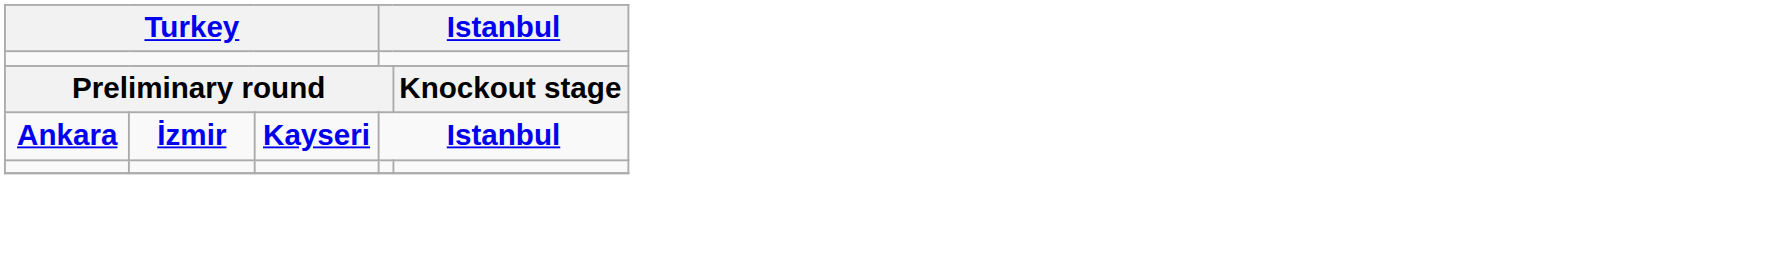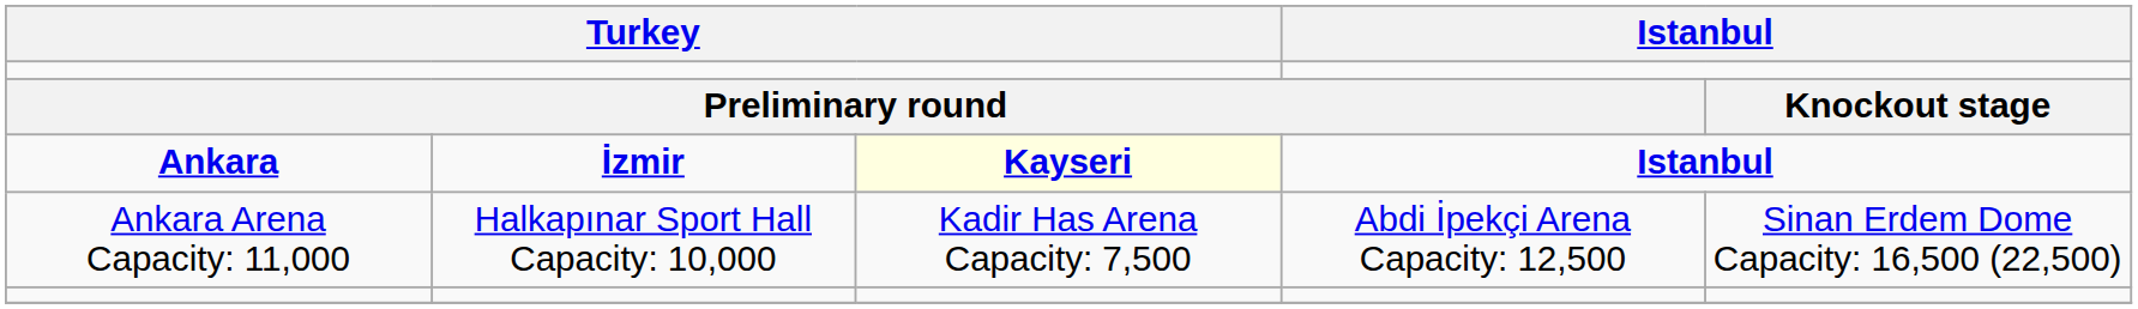 <table class="wikitable" style="text-align:center;">
 <tr>
 <th colspan=3><a href='#'>Turkey</a></th>
 <th colspan=2><a href='#'>Istanbul</a></th>
 </tr>
 <tr>
 <td colspan=3></td>
 <td colspan=2></td>
 </tr>
 <tr>
 <th colspan=4>Preliminary round</th>
 <th>Knockout stage</th>
 </tr>
 <tr>
 <td width=20%><strong><a href='#'>Ankara</a></strong></td>
 <td width=20%><strong><a href='#'>İzmir</a></strong></td>
-<td width=20%><strong><a href='#'>Kayseri</a></strong></td>
+<td width=20% style="background: lightyellow;"><strong><a href='#'>Kayseri</a></strong></td>
 <td colspan=2><strong><a href='#'>Istanbul</a></strong></td>
+</tr>
+<tr>
+<td><a href='#'>Ankara Arena</a><br>Capacity: 11,000</td>
+<td><a href='#'>Halkapınar Sport Hall</a><br>Capacity: 10,000</td>
+<td><a href='#'>Kadir Has Arena</a><br>Capacity: 7,500</td>
+<td width=20%><a href='#'>Abdi İpekçi Arena</a><br>Capacity: 12,500</td>
+<td width=20%><a href='#'>Sinan Erdem Dome</a><br>Capacity: 16,500 (22,500)</td>
 </tr>
 <tr>
 <td></td>
 <td></td>
 <td></td>
 <td></td>
 <td></td>
 </tr>
 <tr>
 </tr>
 </table>
